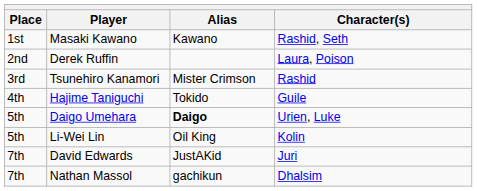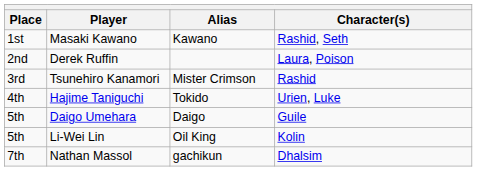 <table class="wikitable">
 <tr>
 <th colspan=4></th>
 </tr>
 <tr>
 <th style="width:50px;">Place</th>
 <th style="width:180px;">Player</th>
 <th style="width:150px;">Alias</th>
 <th style="width:300px;">Character(s)</th>
 </tr>
 <tr>
 <td>1st</td>
 <td> Masaki Kawano</td>
 <td>Kawano</td>
 <td><a href='#'>Rashid</a>, <a href='#'>Seth</a></td>
 </tr>
 <tr>
 <td>2nd</td>
 <td> Derek Ruffin</td>
 <td></td>
 <td><a href='#'>Laura</a>, <a href='#'>Poison</a></td>
 </tr>
 <tr>
 <td>3rd</td>
 <td> Tsunehiro Kanamori</td>
 <td>Mister Crimson</td>
 <td><a href='#'>Rashid</a></td>
 </tr>
 <tr>
 <td>4th</td>
 <td> <a href='#'>Hajime Taniguchi</a></td>
 <td>Tokido</td>
-<td><a href='#'>Guile</a></td>
+<td><a href='#'>Urien</a>, <a href='#'>Luke</a></td>
 </tr>
 <tr>
 <td>5th</td>
 <td> <a href='#'>Daigo Umehara</a></td>
-<td><strong>Daigo</strong></td>
-<td><a href='#'>Urien</a>, <a href='#'>Luke</a></td>
+<td>Daigo</td>
+<td><a href='#'>Guile</a></td>
 </tr>
 <tr>
 <td>5th</td>
 <td> Li-Wei Lin</td>
 <td>Oil King</td>
 <td><a href='#'>Kolin</a></td>
 </tr>
 <tr>
 <td>7th</td>
-<td> David Edwards</td>
-<td>JustAKid</td>
-<td><a href='#'>Juri</a></td>
-</tr>
-<tr>
-<td>7th</td>
 <td> Nathan Massol</td>
 <td>gachikun</td>
 <td><a href='#'>Dhalsim</a></td>
 </tr>
 </table>
